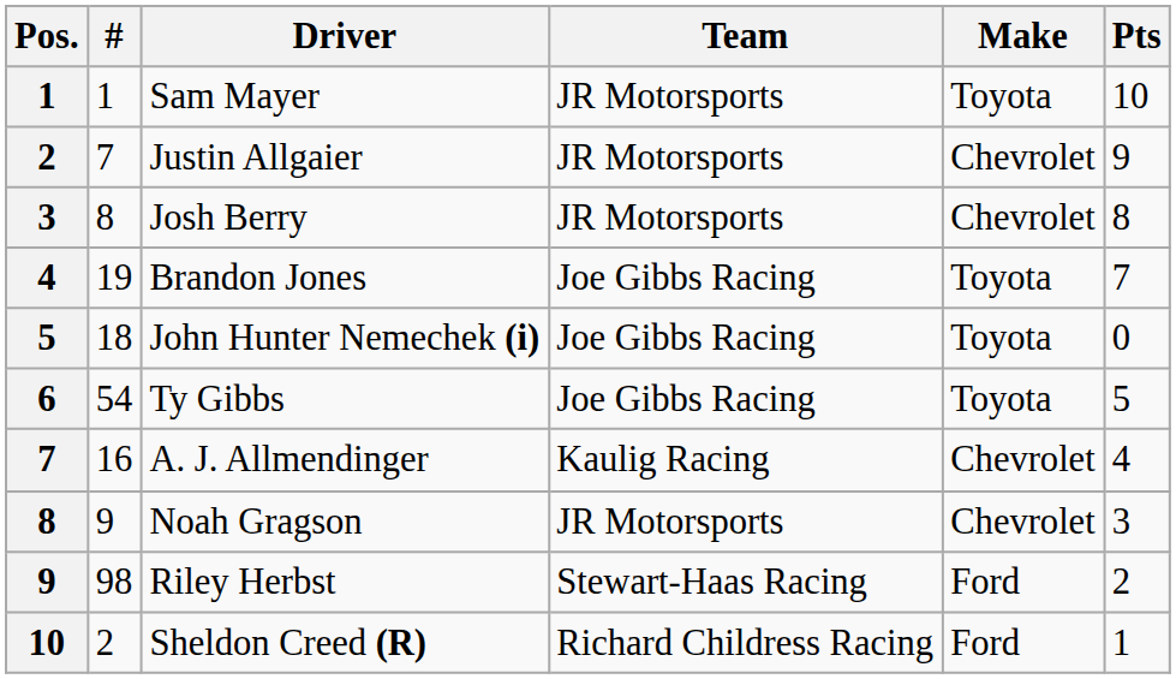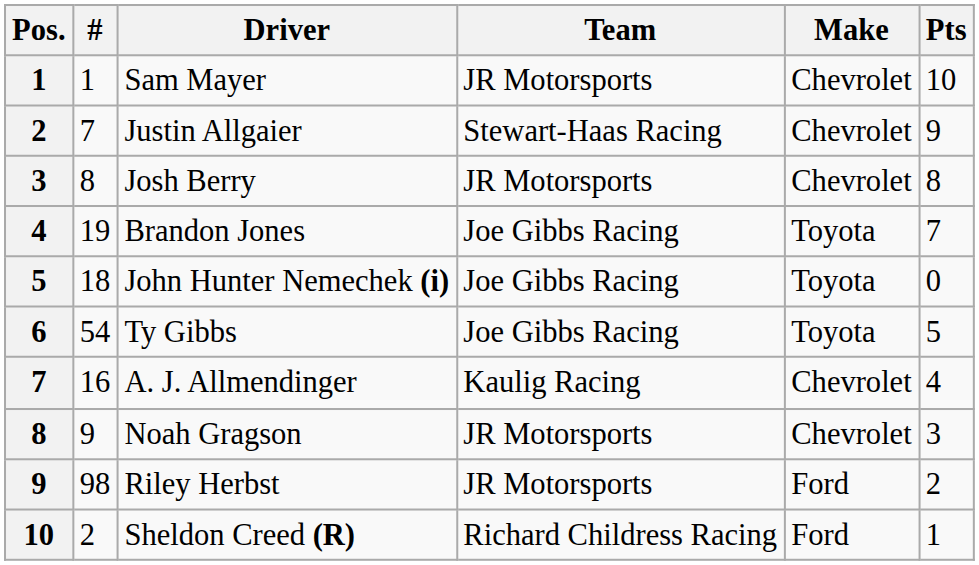 <table class="wikitable" style="font-size:95%">
 <tr>
 <th>Pos.</th>
 <th>#</th>
 <th>Driver</th>
 <th>Team</th>
 <th>Make</th>
 <th>Pts</th>
 </tr>
 <tr>
 <th>1</th>
 <td>1</td>
 <td>Sam Mayer</td>
 <td>JR Motorsports</td>
-<td>Toyota</td>
+<td>Chevrolet</td>
 <td>10</td>
 </tr>
 <tr>
 <th>2</th>
 <td>7</td>
 <td>Justin Allgaier</td>
-<td>JR Motorsports</td>
+<td>Stewart-Haas Racing</td>
 <td>Chevrolet</td>
 <td>9</td>
 </tr>
 <tr>
 <th>3</th>
 <td>8</td>
 <td>Josh Berry</td>
 <td>JR Motorsports</td>
 <td>Chevrolet</td>
 <td>8</td>
 </tr>
 <tr>
 <th>4</th>
 <td>19</td>
 <td>Brandon Jones</td>
 <td>Joe Gibbs Racing</td>
 <td>Toyota</td>
 <td>7</td>
 </tr>
 <tr>
 <th>5</th>
 <td>18</td>
 <td>John Hunter Nemechek <strong>(i)</strong></td>
 <td>Joe Gibbs Racing</td>
 <td>Toyota</td>
 <td>0</td>
 </tr>
 <tr>
 <th>6</th>
 <td>54</td>
 <td>Ty Gibbs</td>
 <td>Joe Gibbs Racing</td>
 <td>Toyota</td>
 <td>5</td>
 </tr>
 <tr>
 <th>7</th>
 <td>16</td>
 <td>A. J. Allmendinger</td>
 <td>Kaulig Racing</td>
 <td>Chevrolet</td>
 <td>4</td>
 </tr>
 <tr>
 <th>8</th>
 <td>9</td>
 <td>Noah Gragson</td>
 <td>JR Motorsports</td>
 <td>Chevrolet</td>
 <td>3</td>
 </tr>
 <tr>
 <th>9</th>
 <td>98</td>
 <td>Riley Herbst</td>
-<td>Stewart-Haas Racing</td>
+<td>JR Motorsports</td>
 <td>Ford</td>
 <td>2</td>
 </tr>
 <tr>
 <th>10</th>
 <td>2</td>
 <td>Sheldon Creed <strong>(R)</strong></td>
 <td>Richard Childress Racing</td>
 <td>Ford</td>
 <td>1</td>
 </tr>
 </table>
